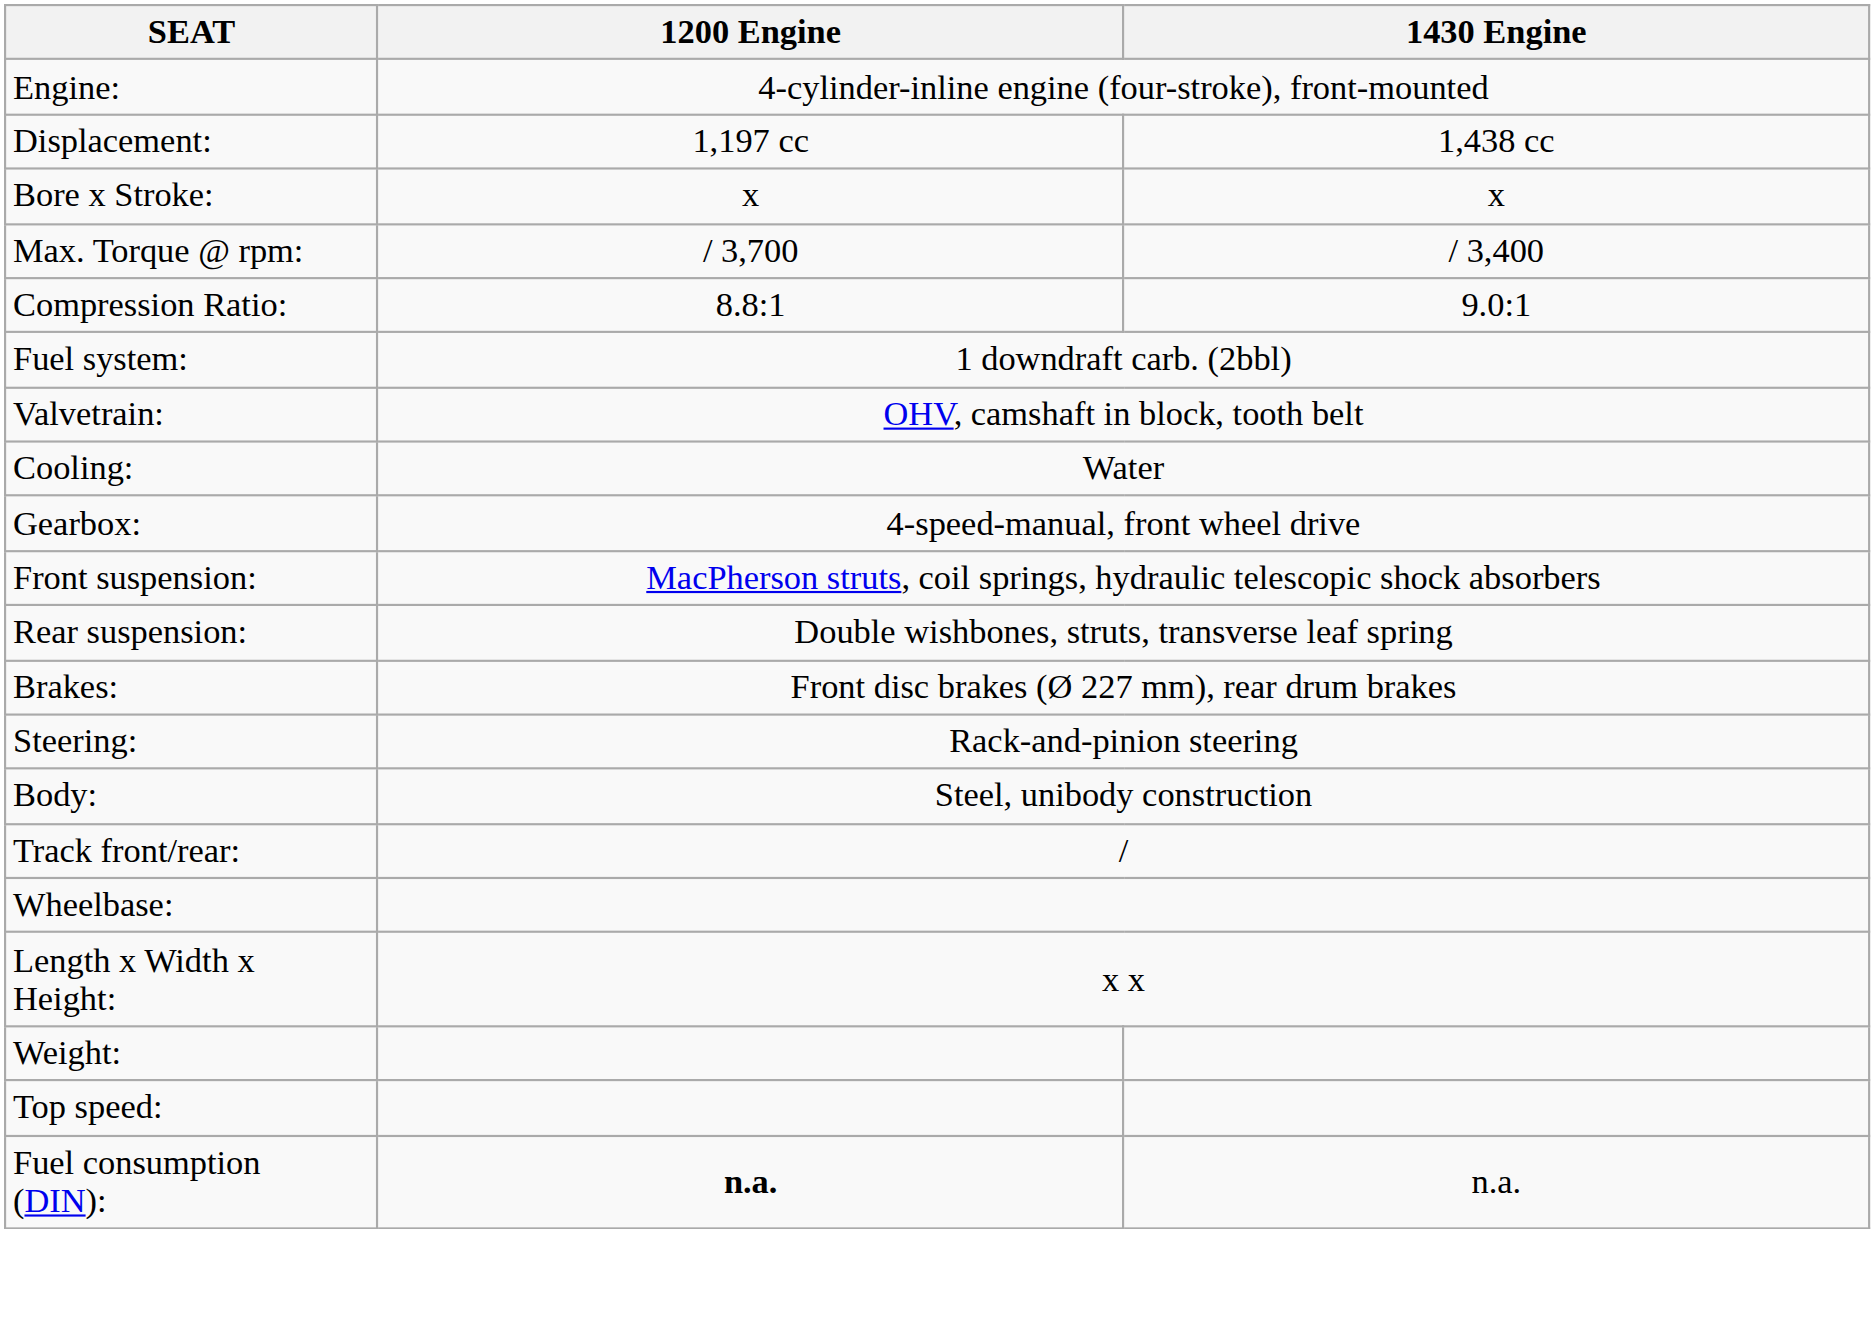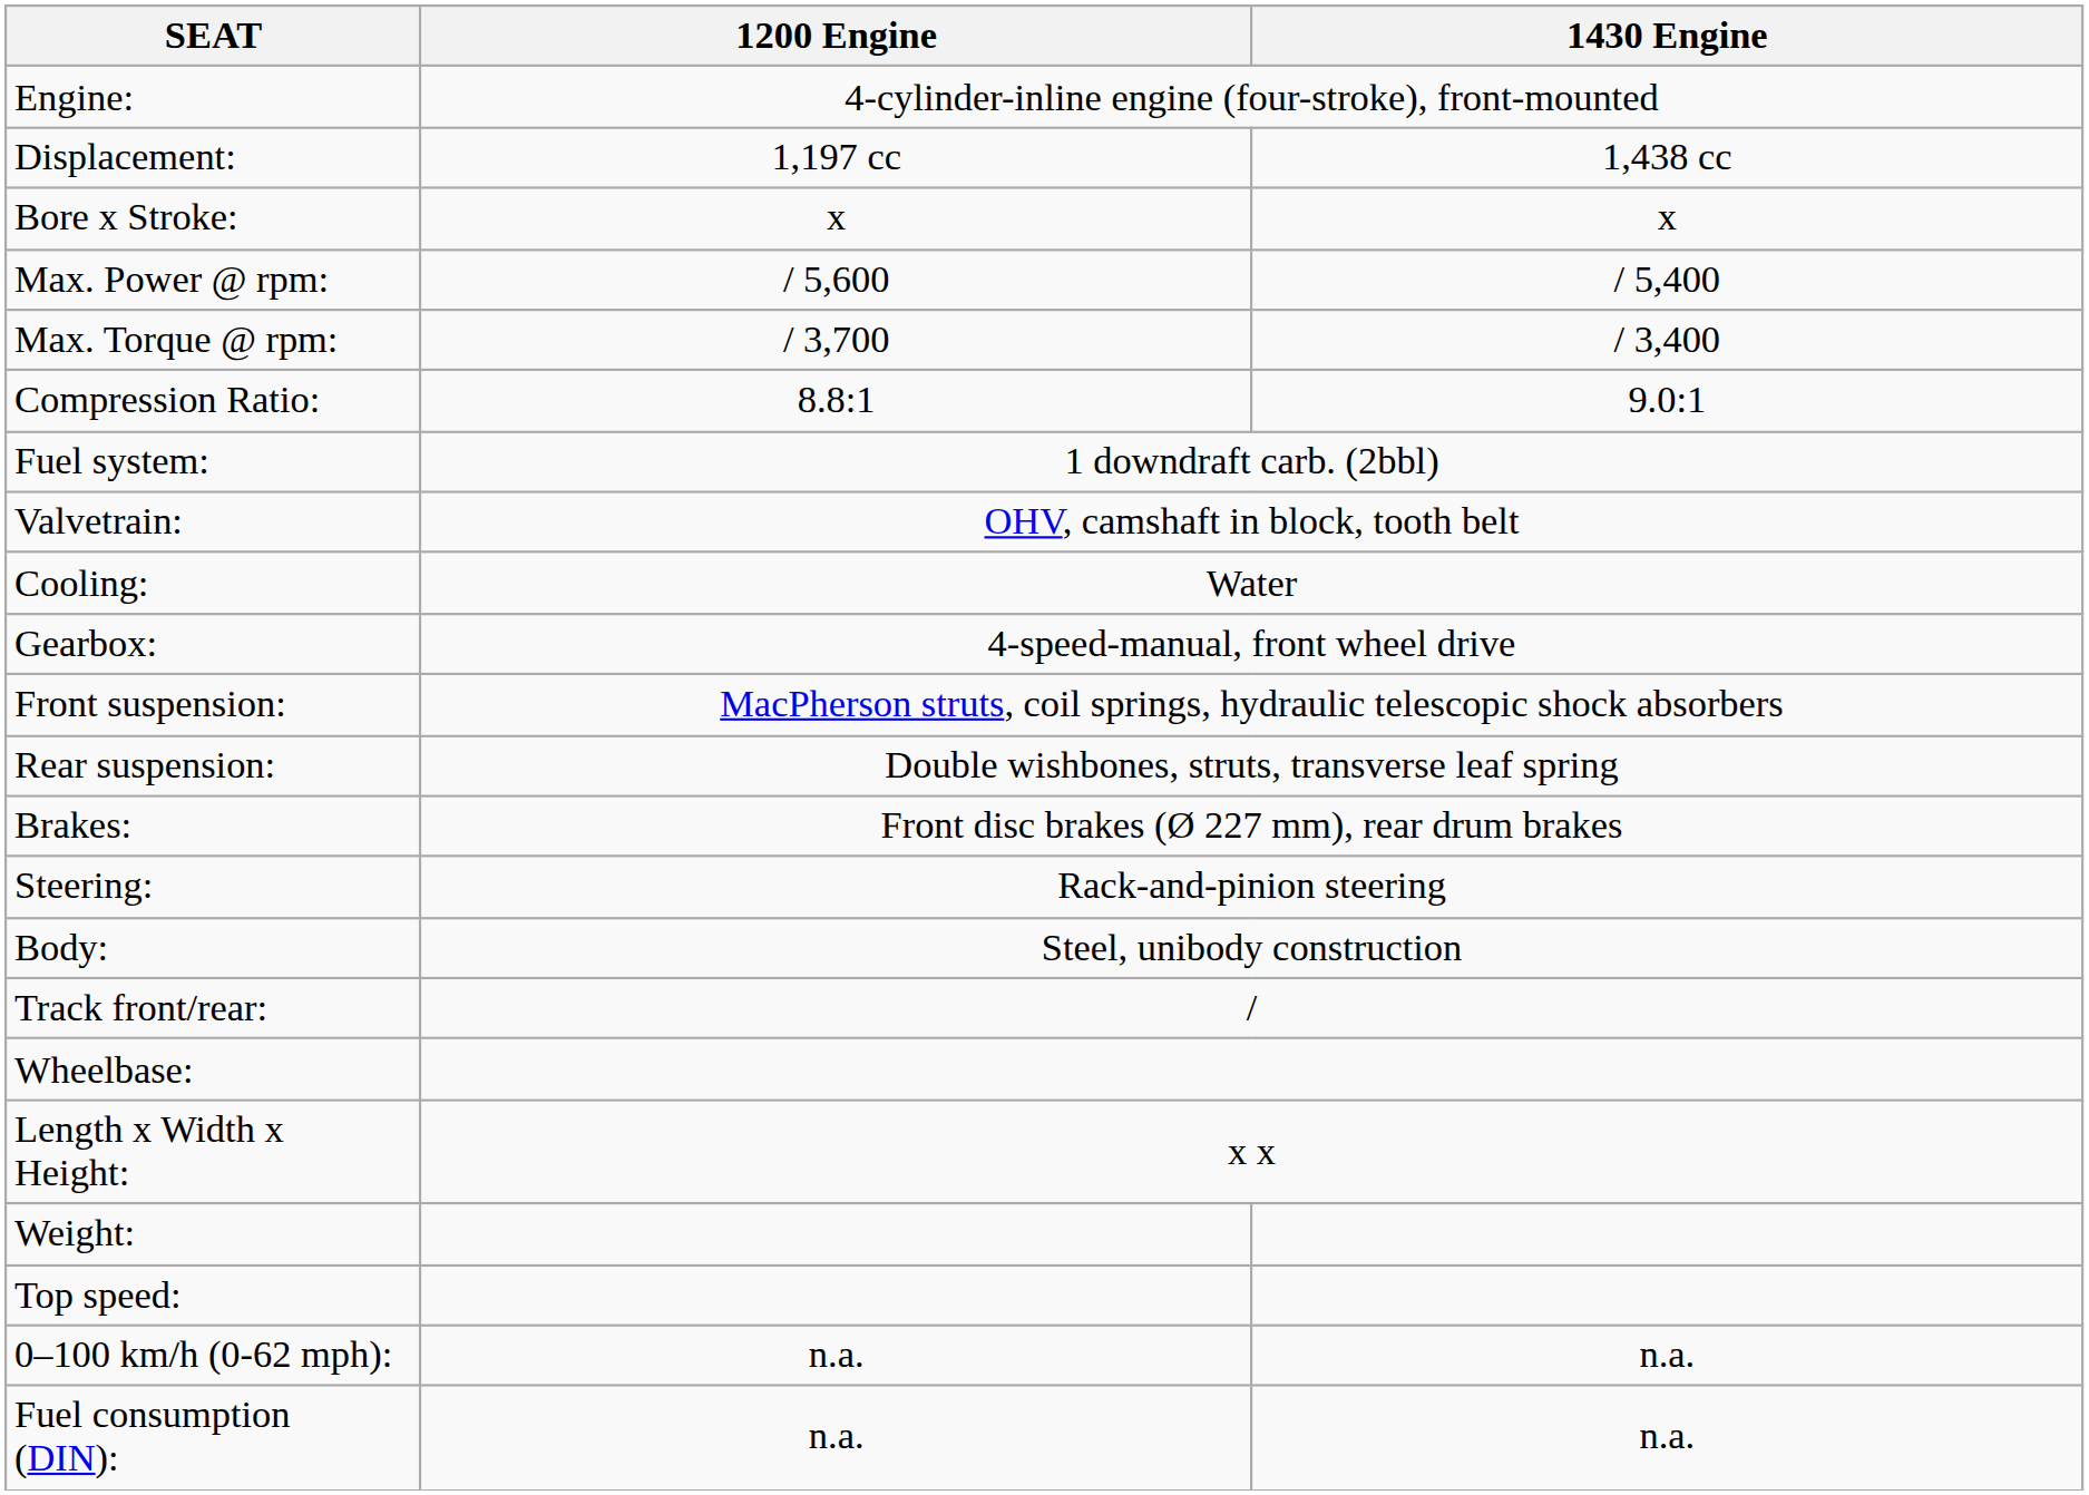 <table class="wikitable">
 <tr>
 <th width="20%">SEAT</th>
 <th width="40%">1200 Engine</th>
 <th width="40%">1430 Engine</th>
 </tr>
 <tr>
 <td>Engine: </td>
 <td colspan="2" align="center">4-cylinder-inline engine (four-stroke), front-mounted</td>
 </tr>
 <tr>
 <td>Displacement: </td>
 <td align="center">1,197 cc</td>
 <td align="center">1,438 cc</td>
 </tr>
 <tr>
 <td>Bore x Stroke: </td>
 <td align="center"> x </td>
 <td align="center"> x </td>
+</tr>
+<tr>
+<td>Max. Power @ rpm: </td>
+<td align="center"> / 5,600</td>
+<td align="center"> / 5,400</td>
 </tr>
 <tr>
 <td>Max. Torque @ rpm: </td>
 <td align="center"> / 3,700</td>
 <td align="center"> / 3,400</td>
 </tr>
 <tr>
 <td>Compression Ratio: </td>
 <td align="center">8.8:1</td>
 <td align="center">9.0:1</td>
 </tr>
 <tr>
 <td>Fuel system: </td>
 <td colspan="2" align="center">1 downdraft carb. (2bbl)</td>
 </tr>
 <tr>
 <td>Valvetrain: </td>
 <td colspan="2" align="center"><a href='#'>OHV</a>, camshaft in block, tooth belt</td>
 </tr>
 <tr>
 <td>Cooling: </td>
 <td colspan="2" align="center">Water</td>
 </tr>
 <tr>
 <td>Gearbox: </td>
 <td colspan="2" align="center">4-speed-manual, front wheel drive</td>
 </tr>
 <tr>
 <td>Front suspension: </td>
 <td colspan="2" align="center"><a href='#'>MacPherson struts</a>, coil springs, hydraulic telescopic shock absorbers</td>
 </tr>
 <tr>
 <td>Rear suspension: </td>
 <td colspan="2" align="center">Double wishbones, struts, transverse leaf spring</td>
 </tr>
 <tr>
 <td>Brakes: </td>
 <td colspan="2" align="center">Front disc brakes (Ø 227 mm), rear drum brakes</td>
 </tr>
 <tr>
 <td>Steering: </td>
 <td colspan="2" align="center">Rack-and-pinion steering</td>
 </tr>
 <tr>
 <td>Body: </td>
 <td colspan="2" align="center">Steel, unibody construction</td>
 </tr>
 <tr>
 <td>Track front/rear: </td>
 <td colspan="2" align="center"> / </td>
 </tr>
 <tr>
 <td>Wheelbase: </td>
 <td colspan="2" align="center"></td>
 </tr>
 <tr>
 <td>Length x Width x Height: </td>
 <td colspan="2" align="center"> x  x </td>
 </tr>
 <tr>
 <td>Weight: </td>
 <td align="center"></td>
 <td align="center"></td>
 </tr>
 <tr>
 <td>Top speed: </td>
 <td align="center"></td>
 <td align="center"></td>
 </tr>
 <tr>
+<td>0–100 km/h (0-62 mph): </td>
+<td align="center">n.a.</td>
+<td align="center">n.a.</td>
+</tr>
+<tr>
 <td>Fuel consumption (<a href='#'>DIN</a>): </td>
-<td align="center"><strong>n.a.</strong></td>
+<td align="center">n.a.</td>
 <td align="center">n.a.</td>
 </tr>
 </table>
